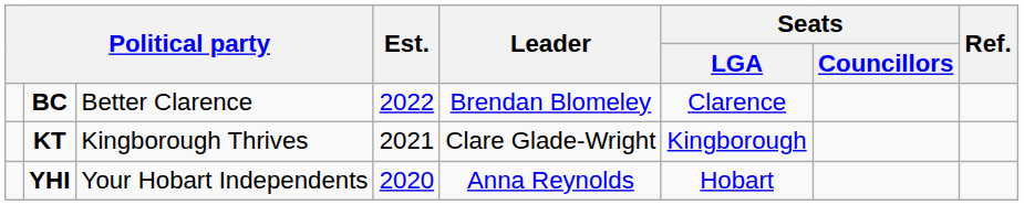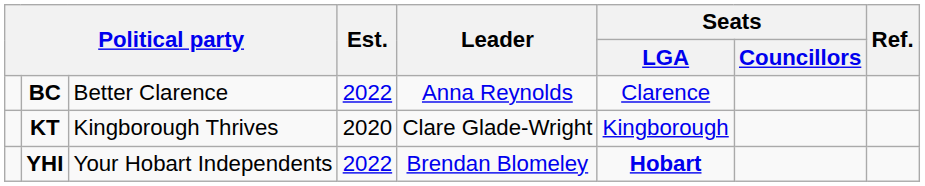 <table class="wikitable" style="text-align:center">
 <tr>
 <th colspan="3" rowspan="2"><a href='#'>Political party</a></th>
 <th rowspan="2">Est.</th>
 <th rowspan="2">Leader</th>
 <th colspan="2">Seats</th>
 <th rowspan="2">Ref.</th>
 </tr>
 <tr>
 <th><a href='#'>LGA</a></th>
 <th><a href='#'>Councillors</a></th>
 </tr>
 <tr>
 <td> </td>
 <td><strong>BC</strong></td>
 <td style="text-align:left;">Better Clarence</td>
 <td><a href='#'>2022</a></td>
-<td><a href='#'>Brendan Blomeley</a></td>
+<td><a href='#'>Anna Reynolds</a></td>
 <td><a href='#'>Clarence</a></td>
 <td></td>
 <td></td>
 </tr>
 <tr>
 <td> </td>
 <td><strong>KT</strong></td>
 <td style="text-align:left;">Kingborough Thrives</td>
-<td>2021</td>
+<td>2020</td>
 <td>Clare Glade-Wright</td>
 <td><a href='#'>Kingborough</a></td>
 <td></td>
 <td></td>
 </tr>
 <tr>
 <td> </td>
 <td><strong>YHI</strong></td>
 <td style="text-align:left;">Your Hobart Independents</td>
-<td><a href='#'>2020</a></td>
-<td><a href='#'>Anna Reynolds</a></td>
-<td><a href='#'>Hobart</a></td>
+<td><a href='#'>2022</a></td>
+<td><a href='#'>Brendan Blomeley</a></td>
+<td><strong><a href='#'>Hobart</a></strong></td>
 <td></td>
 <td></td>
 </tr>
 </table>
